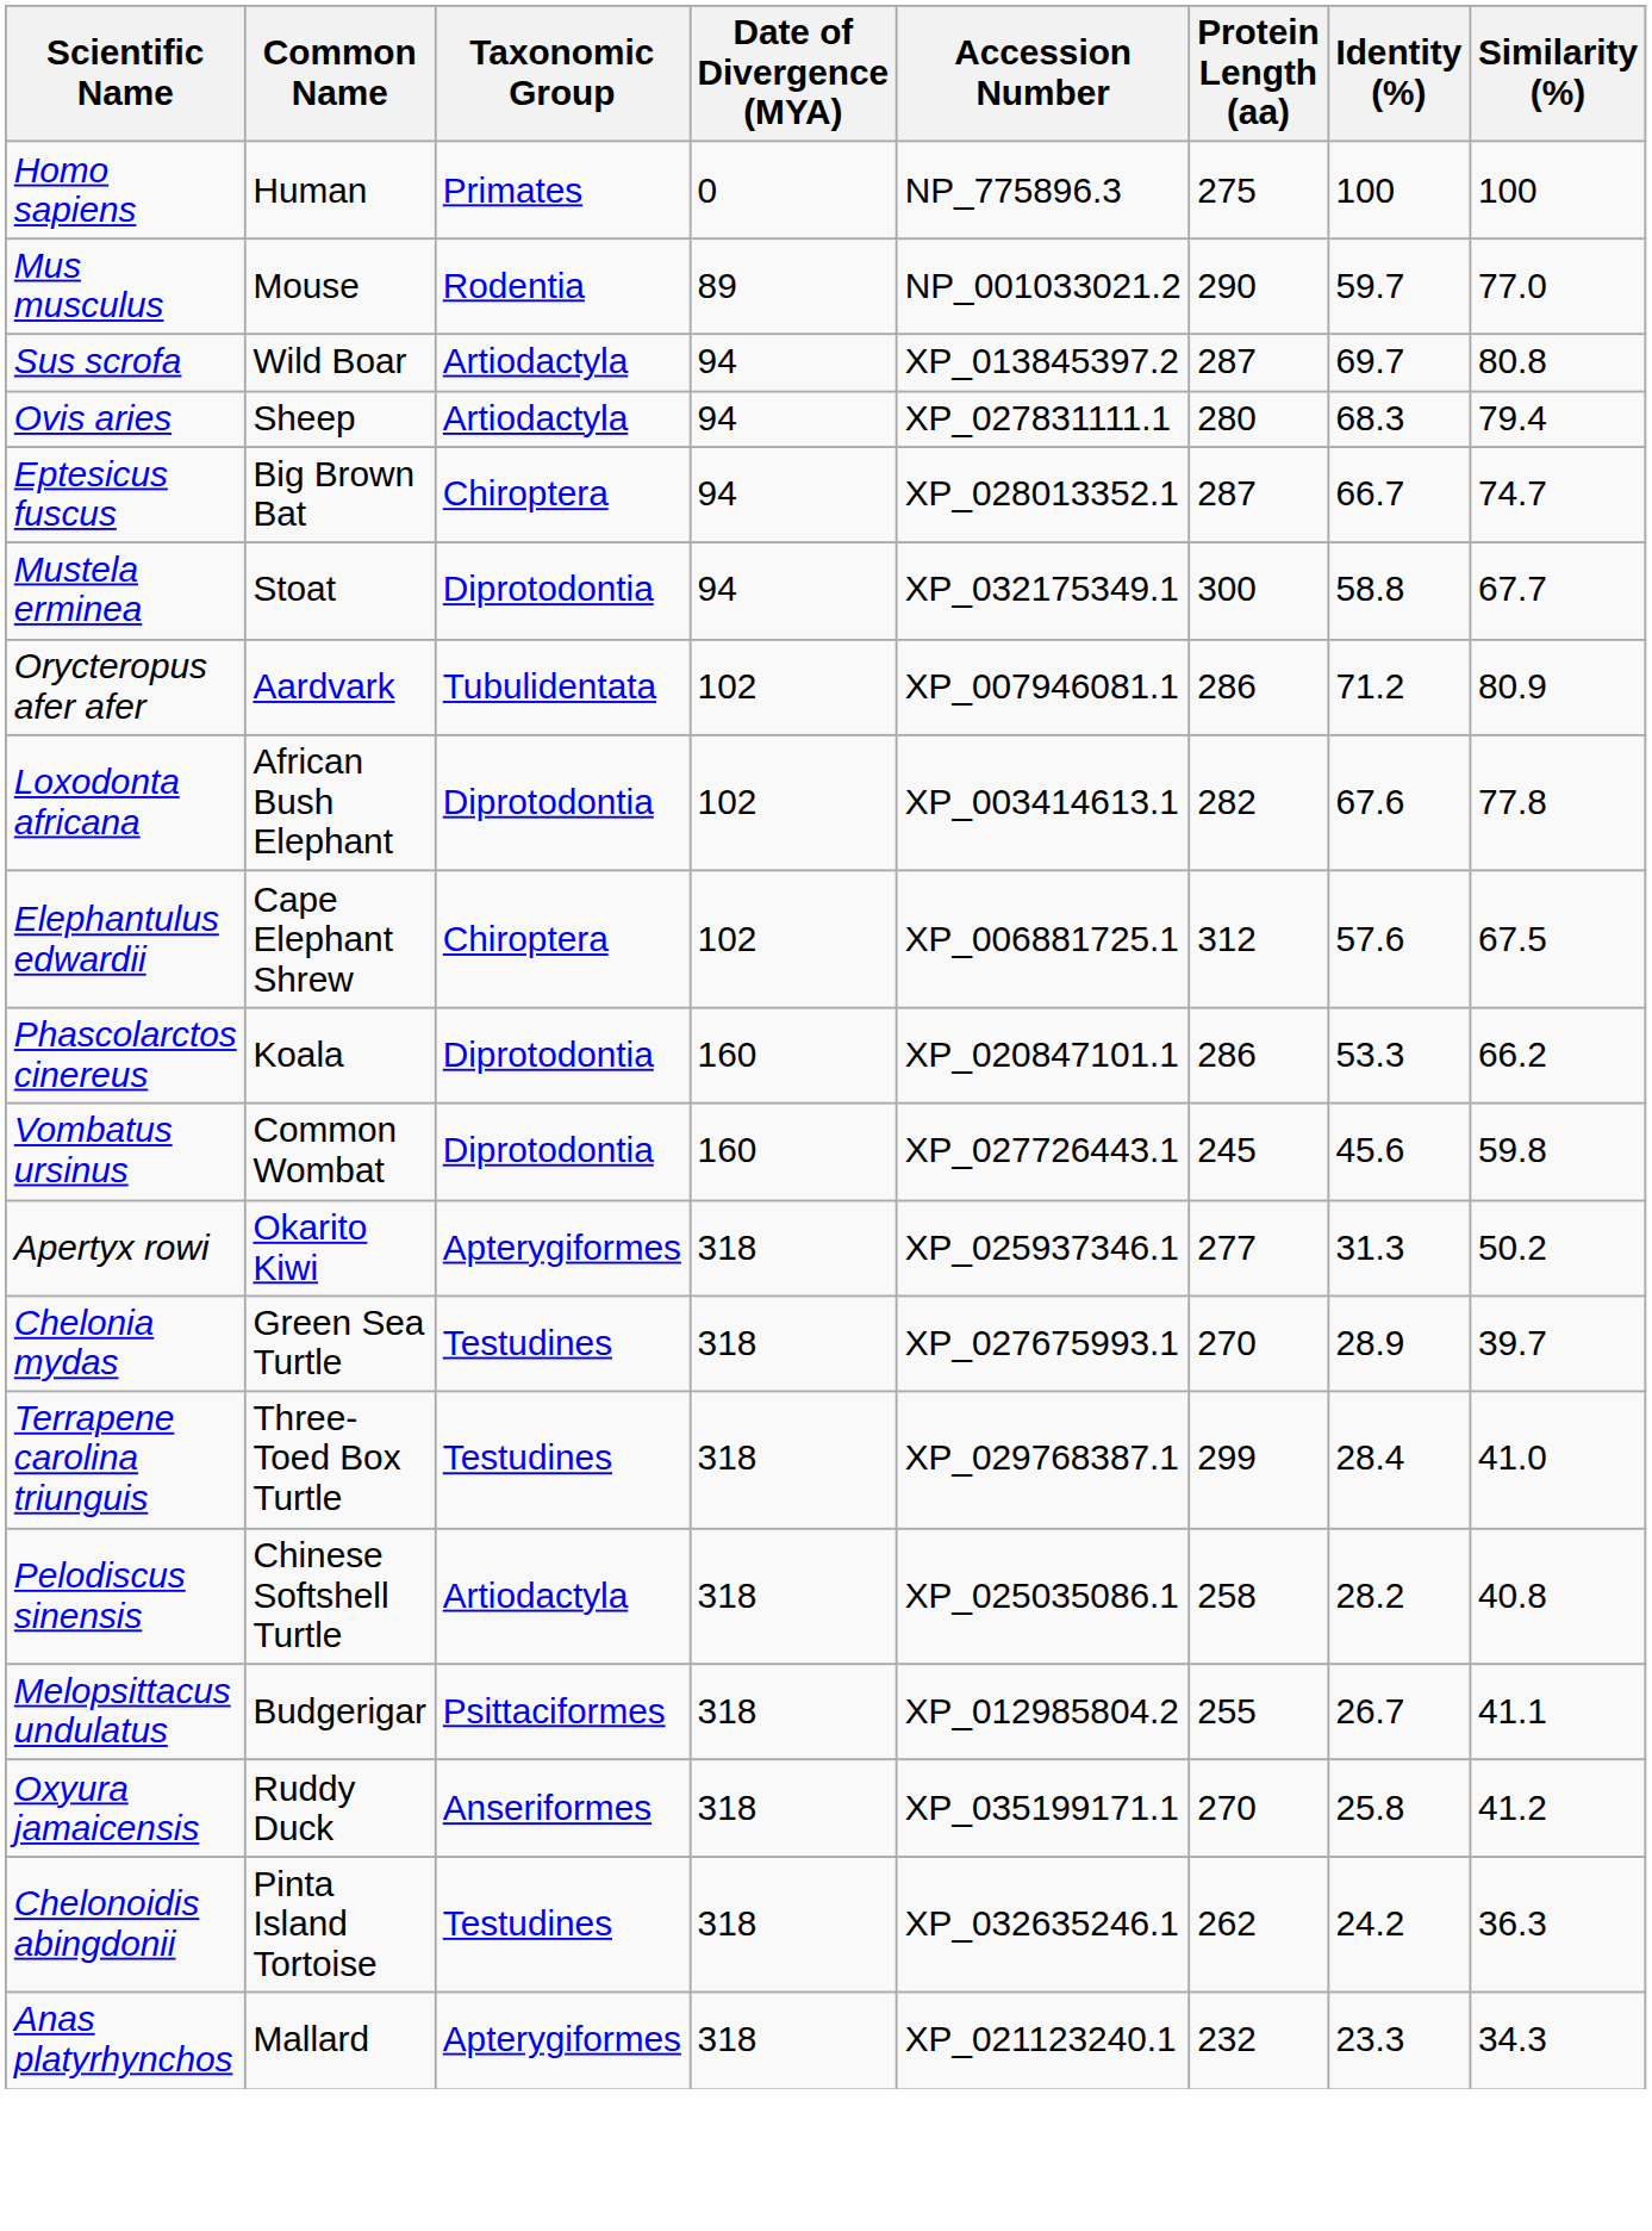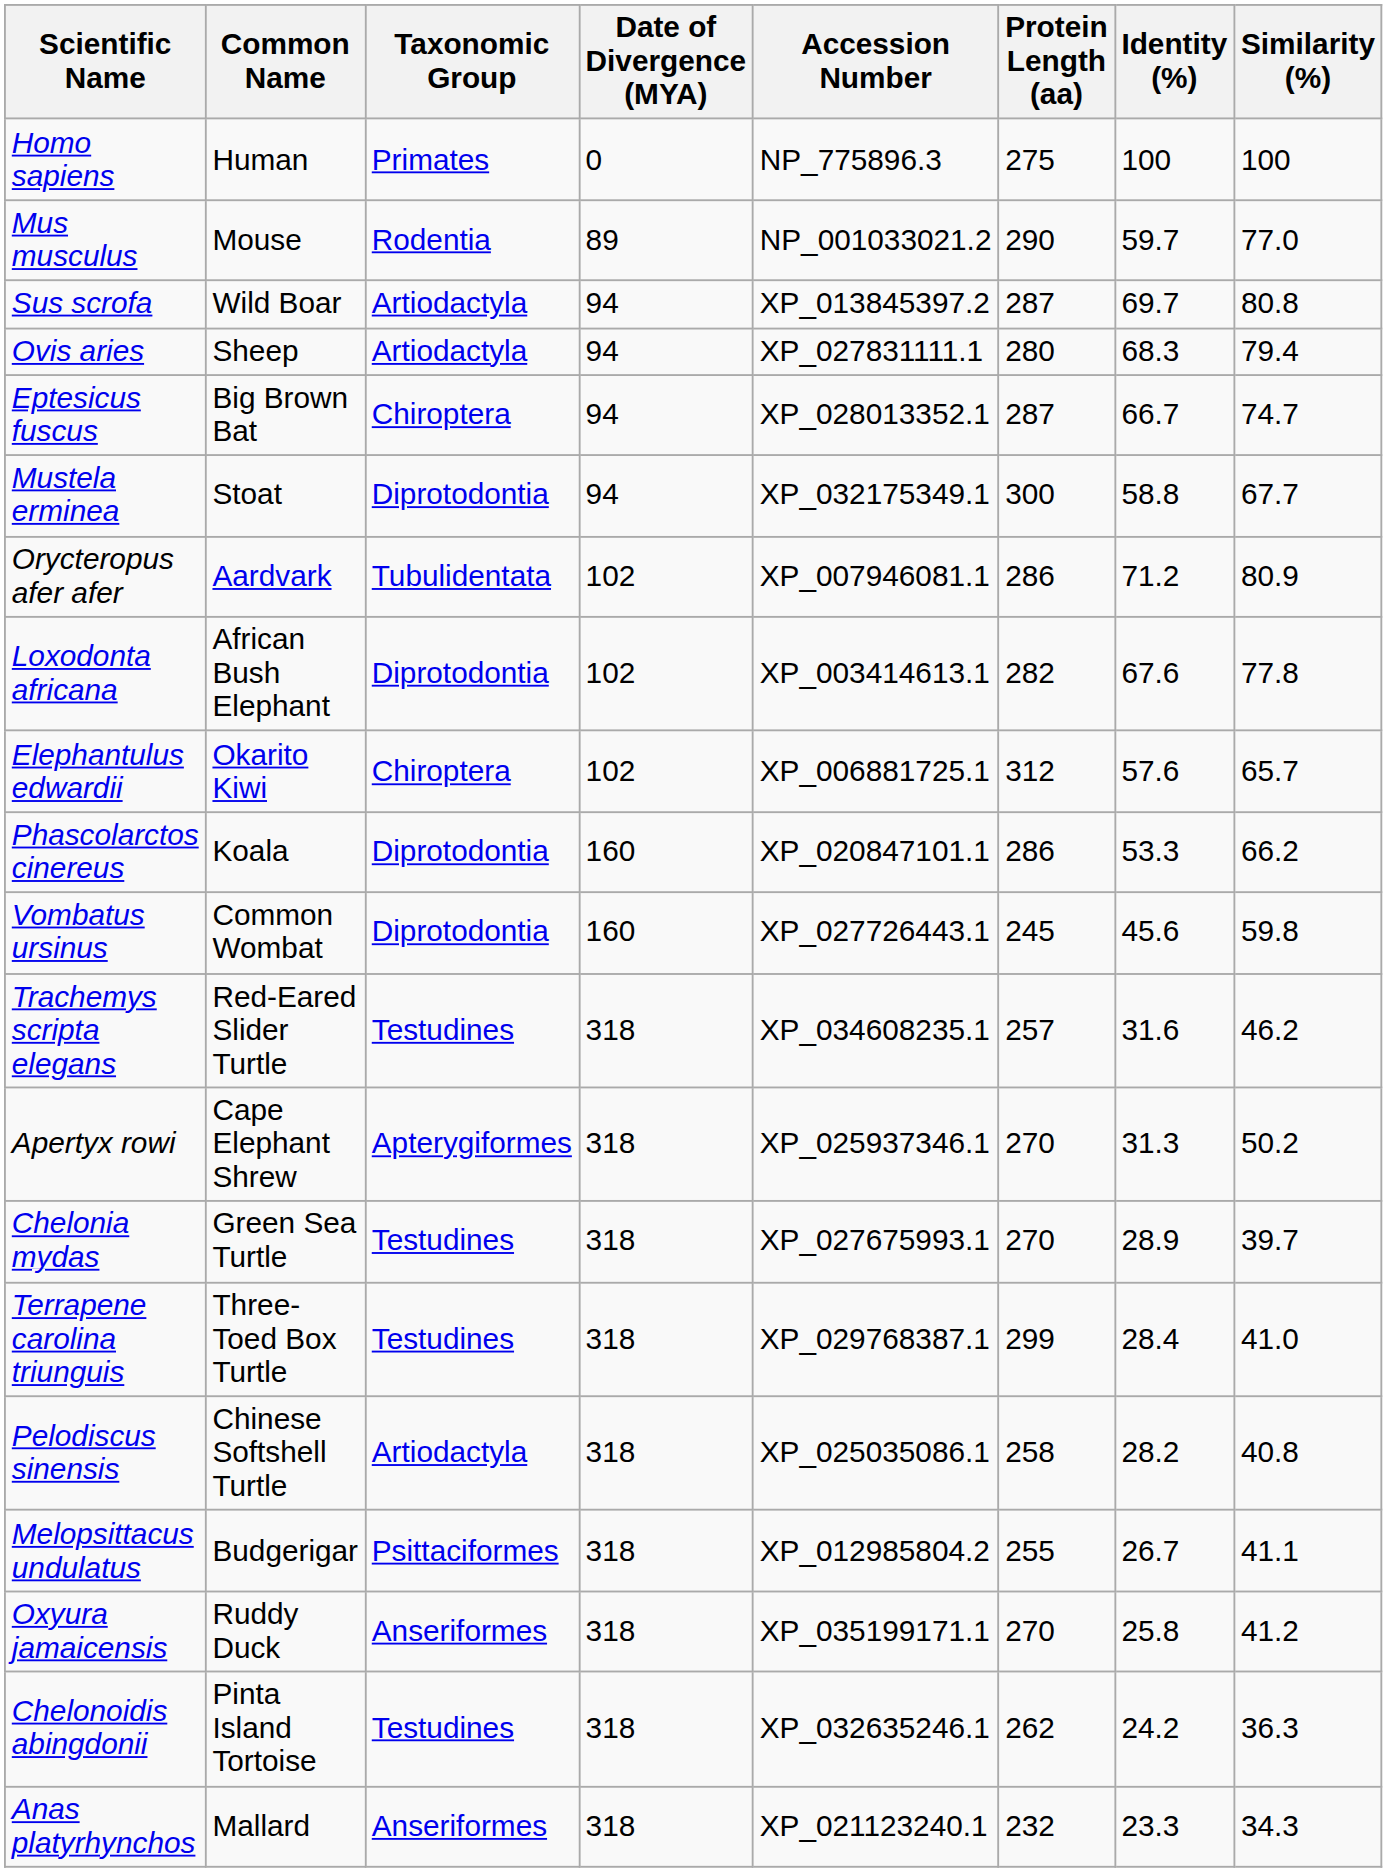 <table class="wikitable">
 <tr>
 <th>Scientific Name</th>
 <th>Common Name</th>
 <th>Taxonomic Group</th>
 <th>Date of Divergence (MYA)</th>
 <th>Accession Number</th>
 <th>Protein Length (aa)</th>
 <th>Identity (%)</th>
 <th>Similarity (%)</th>
 </tr>
 <tr>
 <td><em><a href='#'>Homo sapiens</a></em></td>
 <td>Human</td>
 <td><a href='#'>Primates</a></td>
 <td>0</td>
 <td>NP_775896.3</td>
 <td>275</td>
 <td>100</td>
 <td>100</td>
 </tr>
 <tr>
 <td><em><a href='#'>Mus musculus</a></em></td>
 <td>Mouse</td>
 <td><a href='#'>Rodentia</a></td>
 <td>89</td>
 <td>NP_001033021.2</td>
 <td>290</td>
 <td>59.7</td>
 <td>77.0</td>
 </tr>
 <tr>
 <td><em><a href='#'>Sus scrofa</a></em></td>
 <td>Wild Boar</td>
 <td><a href='#'>Artiodactyla</a></td>
 <td>94</td>
 <td>XP_013845397.2</td>
 <td>287</td>
 <td>69.7</td>
 <td>80.8</td>
 </tr>
 <tr>
 <td><em><a href='#'>Ovis aries</a></em></td>
 <td>Sheep</td>
 <td><a href='#'>Artiodactyla</a></td>
 <td>94</td>
 <td>XP_027831111.1</td>
 <td>280</td>
 <td>68.3</td>
 <td>79.4</td>
 </tr>
 <tr>
 <td><em><a href='#'>Eptesicus fuscus</a></em></td>
 <td>Big Brown Bat</td>
 <td><a href='#'>Chiroptera</a></td>
 <td>94</td>
 <td>XP_028013352.1</td>
 <td>287</td>
 <td>66.7</td>
 <td>74.7</td>
 </tr>
 <tr>
 <td><em><a href='#'>Mustela erminea</a></em></td>
 <td>Stoat</td>
 <td><a href='#'>Diprotodontia</a></td>
 <td>94</td>
 <td>XP_032175349.1</td>
 <td>300</td>
 <td>58.8</td>
 <td>67.7</td>
 </tr>
 <tr>
 <td><em>Orycteropus afer afer</em></td>
 <td><a href='#'>Aardvark</a></td>
 <td><a href='#'>Tubulidentata</a></td>
 <td>102</td>
 <td>XP_007946081.1</td>
 <td>286</td>
 <td>71.2</td>
 <td>80.9</td>
 </tr>
 <tr>
 <td><em><a href='#'>Loxodonta africana</a></em></td>
 <td>African Bush Elephant</td>
 <td><a href='#'>Diprotodontia</a></td>
 <td>102</td>
 <td>XP_003414613.1</td>
 <td>282</td>
 <td>67.6</td>
 <td>77.8</td>
 </tr>
 <tr>
 <td><em><a href='#'>Elephantulus edwardii</a></em></td>
-<td>Cape Elephant Shrew</td>
+<td><a href='#'>Okarito Kiwi</a></td>
 <td><a href='#'>Chiroptera</a></td>
 <td>102</td>
 <td>XP_006881725.1</td>
 <td>312</td>
 <td>57.6</td>
-<td>67.5</td>
+<td>65.7</td>
 </tr>
 <tr>
 <td><em><a href='#'>Phascolarctos cinereus</a></em></td>
 <td>Koala</td>
 <td><a href='#'>Diprotodontia</a></td>
 <td>160</td>
 <td>XP_020847101.1</td>
 <td>286</td>
 <td>53.3</td>
 <td>66.2</td>
 </tr>
 <tr>
 <td><em><a href='#'>Vombatus ursinus</a></em></td>
 <td>Common Wombat</td>
 <td><a href='#'>Diprotodontia</a></td>
 <td>160</td>
 <td>XP_027726443.1</td>
 <td>245</td>
 <td>45.6</td>
 <td>59.8</td>
 </tr>
 <tr>
+<td><em><a href='#'>Trachemys scripta elegans</a></em></td>
+<td>Red-Eared Slider Turtle</td>
+<td><a href='#'>Testudines</a></td>
+<td>318</td>
+<td>XP_034608235.1</td>
+<td>257</td>
+<td>31.6</td>
+<td>46.2</td>
+</tr>
+<tr>
 <td><em>Apertyx rowi</em></td>
-<td><a href='#'>Okarito Kiwi</a></td>
+<td>Cape Elephant Shrew</td>
 <td><a href='#'>Apterygiformes</a></td>
 <td>318</td>
 <td>XP_025937346.1</td>
-<td>277</td>
+<td>270</td>
 <td>31.3</td>
 <td>50.2</td>
 </tr>
 <tr>
 <td><em><a href='#'>Chelonia mydas</a></em></td>
 <td>Green Sea Turtle</td>
 <td><a href='#'>Testudines</a></td>
 <td>318</td>
 <td>XP_027675993.1</td>
 <td>270</td>
 <td>28.9</td>
 <td>39.7</td>
 </tr>
 <tr>
 <td><em><a href='#'>Terrapene carolina triunguis</a></em></td>
 <td>Three-Toed Box Turtle</td>
 <td><a href='#'>Testudines</a></td>
 <td>318</td>
 <td>XP_029768387.1</td>
 <td>299</td>
 <td>28.4</td>
 <td>41.0</td>
 </tr>
 <tr>
 <td><em><a href='#'>Pelodiscus sinensis</a></em></td>
 <td>Chinese Softshell Turtle</td>
 <td><a href='#'>Artiodactyla</a></td>
 <td>318</td>
 <td>XP_025035086.1</td>
 <td>258</td>
 <td>28.2</td>
 <td>40.8</td>
 </tr>
 <tr>
 <td><em><a href='#'>Melopsittacus undulatus</a></em></td>
 <td>Budgerigar</td>
 <td><a href='#'>Psittaciformes</a></td>
 <td>318</td>
 <td>XP_012985804.2</td>
 <td>255</td>
 <td>26.7</td>
 <td>41.1</td>
 </tr>
 <tr>
 <td><em><a href='#'>Oxyura jamaicensis</a></em></td>
 <td>Ruddy Duck</td>
 <td><a href='#'>Anseriformes</a></td>
 <td>318</td>
 <td>XP_035199171.1</td>
 <td>270</td>
 <td>25.8</td>
 <td>41.2</td>
 </tr>
 <tr>
 <td><em><a href='#'>Chelonoidis abingdonii</a></em></td>
 <td>Pinta Island Tortoise</td>
 <td><a href='#'>Testudines</a></td>
 <td>318</td>
 <td>XP_032635246.1</td>
 <td>262</td>
 <td>24.2</td>
 <td>36.3</td>
 </tr>
 <tr>
 <td><em><a href='#'>Anas platyrhynchos</a></em></td>
 <td>Mallard</td>
-<td><a href='#'>Apterygiformes</a></td>
+<td><a href='#'>Anseriformes</a></td>
 <td>318</td>
 <td>XP_021123240.1</td>
 <td>232</td>
 <td>23.3</td>
 <td>34.3</td>
 </tr>
 </table>
